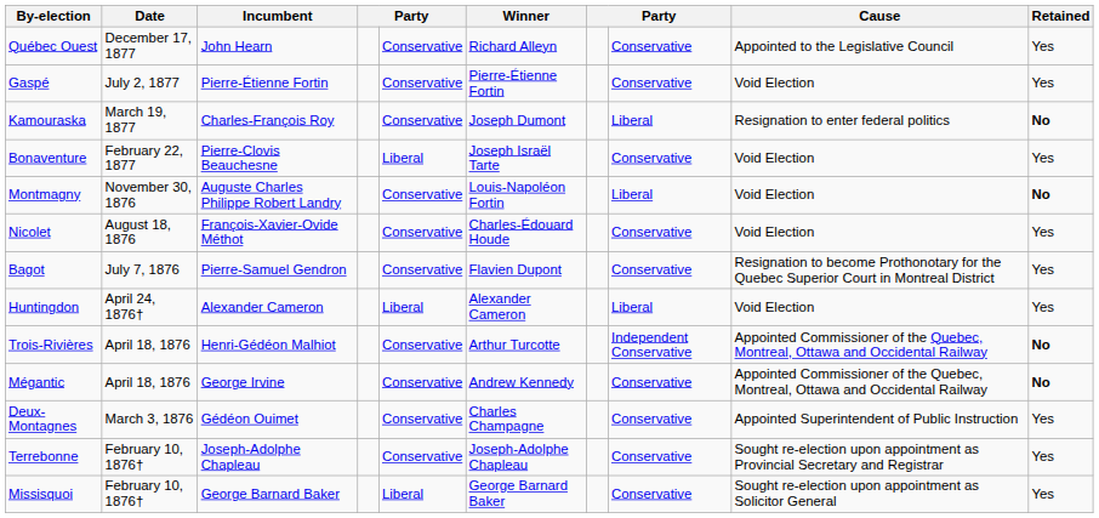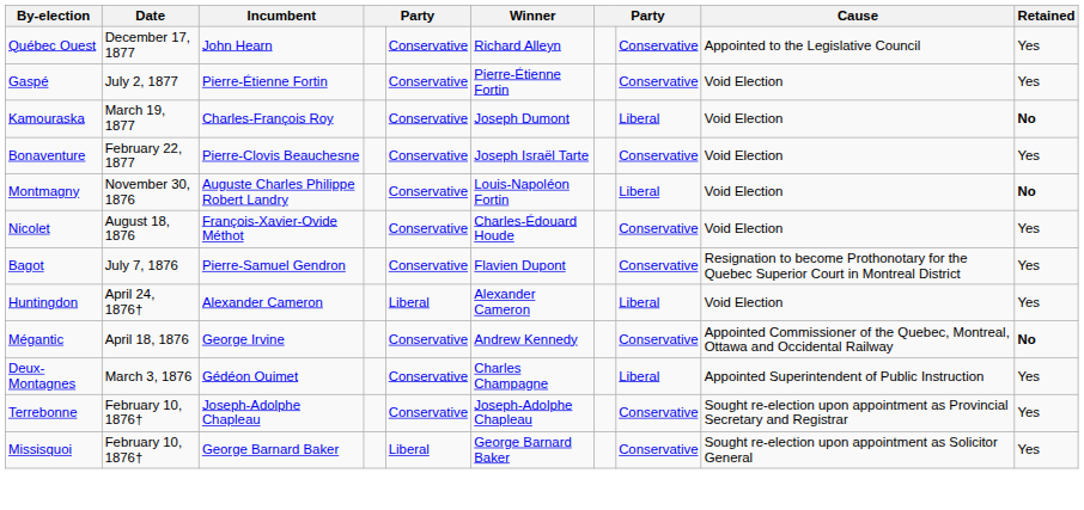 <table class=wikitable style="width:100%">
 <tr>
 <th>By-election</th>
 <th>Date</th>
 <th>Incumbent</th>
 <th colspan=2>Party</th>
 <th>Winner</th>
 <th colspan=2>Party</th>
 <th>Cause</th>
 <th>Retained</th>
 </tr>
 <tr>
 <td><a href='#'>Québec Ouest</a></td>
 <td>December 17, 1877</td>
 <td><a href='#'>John Hearn</a></td>
 <td>    </td>
 <td><a href='#'>Conservative</a></td>
 <td><a href='#'>Richard Alleyn</a></td>
 <td>    </td>
 <td><a href='#'>Conservative</a></td>
 <td>Appointed to the Legislative Council</td>
 <td>Yes</td>
 </tr>
 <tr>
 <td><a href='#'>Gaspé</a></td>
 <td>July 2, 1877</td>
 <td><a href='#'>Pierre-Étienne Fortin</a></td>
 <td>    </td>
 <td><a href='#'>Conservative</a></td>
 <td><a href='#'>Pierre-Étienne Fortin</a></td>
 <td>    </td>
 <td><a href='#'>Conservative</a></td>
 <td>Void Election</td>
 <td>Yes</td>
 </tr>
 <tr>
 <td><a href='#'>Kamouraska</a></td>
 <td>March 19, 1877</td>
 <td><a href='#'>Charles-François Roy</a></td>
 <td>    </td>
 <td><a href='#'>Conservative</a></td>
 <td><a href='#'>Joseph Dumont</a></td>
 <td>    </td>
 <td><a href='#'>Liberal</a></td>
-<td>Resignation to enter federal politics</td>
+<td>Void Election</td>
 <td><strong>No</strong></td>
 </tr>
 <tr>
 <td><a href='#'>Bonaventure</a></td>
 <td>February 22, 1877</td>
 <td><a href='#'>Pierre-Clovis Beauchesne</a></td>
 <td>    </td>
-<td><a href='#'>Liberal</a></td>
+<td><a href='#'>Conservative</a></td>
 <td><a href='#'>Joseph Israël Tarte</a></td>
 <td>    </td>
 <td><a href='#'>Conservative</a></td>
 <td>Void Election</td>
 <td>Yes</td>
 </tr>
 <tr>
 <td><a href='#'>Montmagny</a></td>
 <td>November 30, 1876</td>
 <td><a href='#'>Auguste Charles Philippe Robert Landry</a></td>
 <td>    </td>
 <td><a href='#'>Conservative</a></td>
 <td><a href='#'>Louis-Napoléon Fortin</a></td>
 <td>    </td>
 <td><a href='#'>Liberal</a></td>
 <td>Void Election</td>
 <td><strong>No</strong></td>
 </tr>
 <tr>
 <td><a href='#'>Nicolet</a></td>
 <td>August 18, 1876</td>
 <td><a href='#'>François-Xavier-Ovide Méthot</a></td>
 <td>    </td>
 <td><a href='#'>Conservative</a></td>
 <td><a href='#'>Charles-Édouard Houde</a></td>
 <td>    </td>
 <td><a href='#'>Conservative</a></td>
 <td>Void Election</td>
 <td>Yes</td>
 </tr>
 <tr>
 <td><a href='#'>Bagot</a></td>
 <td>July 7, 1876</td>
 <td><a href='#'>Pierre-Samuel Gendron</a></td>
 <td>    </td>
 <td><a href='#'>Conservative</a></td>
 <td><a href='#'>Flavien Dupont</a></td>
 <td>    </td>
 <td><a href='#'>Conservative</a></td>
 <td>Resignation to become Prothonotary for the Quebec Superior Court in Montreal District</td>
 <td>Yes</td>
 </tr>
 <tr>
 <td><a href='#'>Huntingdon</a></td>
 <td>April 24, 1876†</td>
 <td><a href='#'>Alexander Cameron</a></td>
 <td>    </td>
 <td><a href='#'>Liberal</a></td>
 <td><a href='#'>Alexander Cameron</a></td>
 <td>    </td>
 <td><a href='#'>Liberal</a></td>
 <td>Void Election</td>
 <td>Yes</td>
 </tr>
 <tr>
-<td><a href='#'>Trois-Rivières</a></td>
-<td>April 18, 1876</td>
-<td><a href='#'>Henri-Gédéon Malhiot</a></td>
-<td>    </td>
-<td><a href='#'>Conservative</a></td>
-<td><a href='#'>Arthur Turcotte</a></td>
-<td>    </td>
-<td><a href='#'>Independent Conservative</a></td>
-<td>Appointed Commissioner of the <a href='#'>Quebec, Montreal, Ottawa and Occidental Railway</a></td>
-<td><strong>No</strong></td>
-</tr>
-<tr>
 <td><a href='#'>Mégantic</a></td>
 <td>April 18, 1876</td>
 <td><a href='#'>George Irvine</a></td>
 <td>    </td>
 <td><a href='#'>Conservative</a></td>
 <td><a href='#'>Andrew Kennedy</a></td>
 <td>    </td>
 <td><a href='#'>Conservative</a></td>
 <td>Appointed Commissioner of the Quebec, Montreal, Ottawa and Occidental Railway</td>
 <td><strong>No</strong></td>
 </tr>
 <tr>
 <td><a href='#'>Deux-Montagnes</a></td>
 <td>March 3, 1876</td>
 <td><a href='#'>Gédéon Ouimet</a></td>
 <td>    </td>
 <td><a href='#'>Conservative</a></td>
 <td><a href='#'>Charles Champagne</a></td>
 <td>    </td>
-<td><a href='#'>Conservative</a></td>
+<td><a href='#'>Liberal</a></td>
 <td>Appointed Superintendent of Public Instruction</td>
 <td>Yes</td>
 </tr>
 <tr>
 <td><a href='#'>Terrebonne</a></td>
 <td>February 10, 1876†</td>
 <td><a href='#'>Joseph-Adolphe Chapleau</a></td>
 <td>    </td>
 <td><a href='#'>Conservative</a></td>
 <td><a href='#'>Joseph-Adolphe Chapleau</a></td>
 <td>    </td>
 <td><a href='#'>Conservative</a></td>
 <td>Sought re-election upon appointment as Provincial Secretary and Registrar</td>
 <td>Yes</td>
 </tr>
 <tr>
 <td><a href='#'>Missisquoi</a></td>
 <td>February 10, 1876†</td>
 <td><a href='#'>George Barnard Baker</a></td>
 <td>    </td>
 <td><a href='#'>Liberal</a></td>
 <td><a href='#'>George Barnard Baker</a></td>
 <td>    </td>
 <td><a href='#'>Conservative</a></td>
 <td>Sought re-election upon appointment as Solicitor General</td>
 <td>Yes</td>
 </tr>
 </table>
